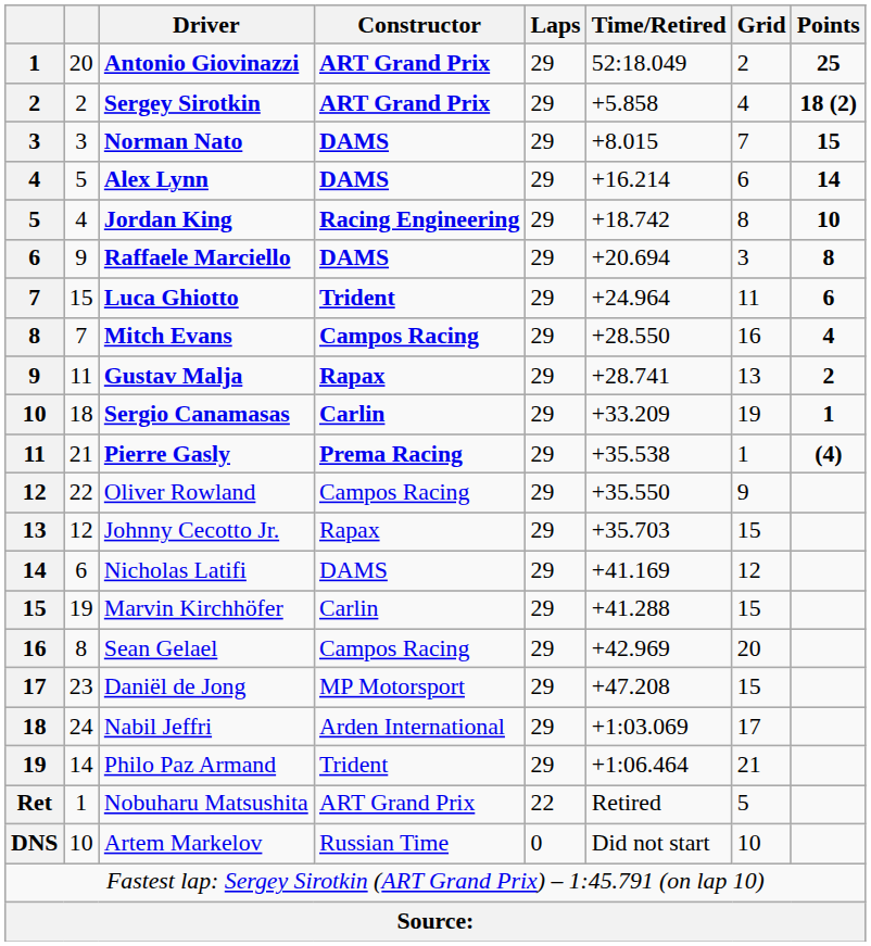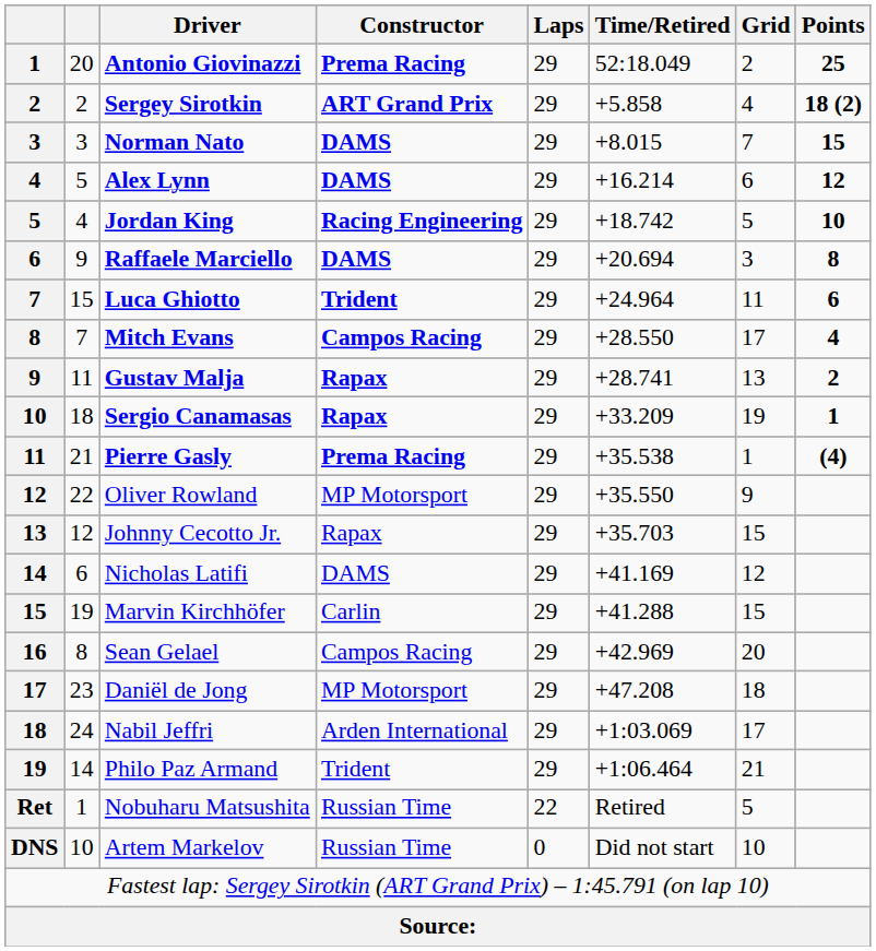 <table class="wikitable" style="font-size: 85%;">
 <tr>
 <th></th>
 <th></th>
 <th>Driver</th>
 <th>Constructor</th>
 <th>Laps</th>
 <th>Time/Retired</th>
 <th>Grid</th>
 <th>Points</th>
 </tr>
 <tr>
 <th>1</th>
 <td align="center">20</td>
 <td> <strong><a href='#'>Antonio Giovinazzi</a></strong></td>
-<td><strong><a href='#'>ART Grand Prix</a></strong></td>
+<td><strong><a href='#'>Prema Racing</a></strong></td>
 <td>29</td>
 <td>52:18.049</td>
 <td>2</td>
 <td align="center"><strong>25</strong></td>
 </tr>
 <tr>
 <th>2</th>
 <td align="center">2</td>
 <td> <strong><a href='#'>Sergey Sirotkin</a></strong></td>
 <td><strong><a href='#'>ART Grand Prix</a></strong></td>
 <td>29</td>
 <td>+5.858</td>
 <td>4</td>
 <td align="center"><strong>18 (2)</strong></td>
 </tr>
 <tr>
 <th>3</th>
 <td align="center">3</td>
 <td> <strong><a href='#'>Norman Nato</a></strong></td>
 <td><strong><a href='#'>DAMS</a></strong></td>
 <td>29</td>
 <td>+8.015</td>
 <td>7</td>
 <td align="center"><strong>15</strong></td>
 </tr>
 <tr>
 <th>4</th>
 <td align="center">5</td>
 <td> <strong><a href='#'>Alex Lynn</a></strong></td>
 <td><strong><a href='#'>DAMS</a></strong></td>
 <td>29</td>
 <td>+16.214</td>
 <td>6</td>
-<td align="center"><strong>14</strong></td>
+<td align="center"><strong>12</strong></td>
 </tr>
 <tr>
 <th>5</th>
 <td align="center">4</td>
 <td> <strong><a href='#'>Jordan King</a></strong></td>
 <td><strong><a href='#'>Racing Engineering</a></strong></td>
 <td>29</td>
 <td>+18.742</td>
-<td>8</td>
+<td>5</td>
 <td align="center"><strong>10</strong></td>
 </tr>
 <tr>
 <th>6</th>
 <td align="center">9</td>
 <td> <strong><a href='#'>Raffaele Marciello</a></strong></td>
 <td><strong><a href='#'>DAMS</a></strong></td>
 <td>29</td>
 <td>+20.694</td>
 <td>3</td>
 <td align="center"><strong>8</strong></td>
 </tr>
 <tr>
 <th>7</th>
 <td align="center">15</td>
 <td> <strong><a href='#'>Luca Ghiotto</a></strong></td>
 <td><strong><a href='#'>Trident</a></strong></td>
 <td>29</td>
 <td>+24.964</td>
 <td>11</td>
 <td align="center"><strong>6</strong></td>
 </tr>
 <tr>
 <th>8</th>
 <td align="center">7</td>
 <td> <strong><a href='#'>Mitch Evans</a></strong></td>
 <td><strong><a href='#'>Campos Racing</a></strong></td>
 <td>29</td>
 <td>+28.550</td>
-<td>16</td>
+<td>17</td>
 <td align="center"><strong>4</strong></td>
 </tr>
 <tr>
 <th>9</th>
 <td align="center">11</td>
 <td> <strong><a href='#'>Gustav Malja</a></strong></td>
 <td><strong><a href='#'>Rapax</a></strong></td>
 <td>29</td>
 <td>+28.741</td>
 <td>13</td>
 <td align="center"><strong>2</strong></td>
 </tr>
 <tr>
 <th>10</th>
 <td align="center">18</td>
 <td> <strong><a href='#'>Sergio Canamasas</a></strong></td>
-<td><strong><a href='#'>Carlin</a></strong></td>
+<td><strong><a href='#'>Rapax</a></strong></td>
 <td>29</td>
 <td>+33.209</td>
 <td>19</td>
 <td align="center"><strong>1</strong></td>
 </tr>
 <tr>
 <th>11</th>
 <td align="center">21</td>
 <td> <strong><a href='#'>Pierre Gasly</a></strong></td>
 <td><strong><a href='#'>Prema Racing</a></strong></td>
 <td>29</td>
 <td>+35.538</td>
 <td>1</td>
 <td align="center"><strong>(4)</strong></td>
 </tr>
 <tr>
 <th>12</th>
 <td align="center">22</td>
 <td> <a href='#'>Oliver Rowland</a></td>
-<td><a href='#'>Campos Racing</a></td>
+<td><a href='#'>MP Motorsport</a></td>
 <td>29</td>
 <td>+35.550</td>
 <td>9</td>
 <td></td>
 </tr>
 <tr>
 <th>13</th>
 <td align="center">12</td>
 <td> <a href='#'>Johnny Cecotto Jr.</a></td>
 <td><a href='#'>Rapax</a></td>
 <td>29</td>
 <td>+35.703</td>
 <td>15</td>
 <td></td>
 </tr>
 <tr>
 <th>14</th>
 <td align="center">6</td>
 <td> <a href='#'>Nicholas Latifi</a></td>
 <td><a href='#'>DAMS</a></td>
 <td>29</td>
 <td>+41.169</td>
 <td>12</td>
 <td></td>
 </tr>
 <tr>
 <th>15</th>
 <td align="center">19</td>
 <td> <a href='#'>Marvin Kirchhöfer</a></td>
 <td><a href='#'>Carlin</a></td>
 <td>29</td>
 <td>+41.288</td>
 <td>15</td>
 <td></td>
 </tr>
 <tr>
 <th>16</th>
 <td align="center">8</td>
 <td> <a href='#'>Sean Gelael</a></td>
 <td><a href='#'>Campos Racing</a></td>
 <td>29</td>
 <td>+42.969</td>
 <td>20</td>
 <td></td>
 </tr>
 <tr>
 <th>17</th>
 <td align="center">23</td>
 <td> <a href='#'>Daniël de Jong</a></td>
 <td><a href='#'>MP Motorsport</a></td>
 <td>29</td>
 <td>+47.208</td>
-<td>15</td>
+<td>18</td>
 <td></td>
 </tr>
 <tr>
 <th>18</th>
 <td align="center">24</td>
 <td> <a href='#'>Nabil Jeffri</a></td>
 <td><a href='#'>Arden International</a></td>
 <td>29</td>
 <td>+1:03.069</td>
 <td>17</td>
 <td></td>
 </tr>
 <tr>
 <th>19</th>
 <td align="center">14</td>
 <td> <a href='#'>Philo Paz Armand</a></td>
 <td><a href='#'>Trident</a></td>
 <td>29</td>
 <td>+1:06.464</td>
 <td>21</td>
 <td></td>
 </tr>
 <tr>
 <th>Ret</th>
 <td align="center">1</td>
 <td> <a href='#'>Nobuharu Matsushita</a></td>
-<td><a href='#'>ART Grand Prix</a></td>
+<td><a href='#'>Russian Time</a></td>
 <td>22</td>
 <td>Retired</td>
 <td>5</td>
 <td></td>
 </tr>
 <tr>
 <th>DNS</th>
 <td align="center">10</td>
 <td> <a href='#'>Artem Markelov</a></td>
 <td><a href='#'>Russian Time</a></td>
 <td>0</td>
 <td>Did not start</td>
 <td>10</td>
 <td></td>
 </tr>
 <tr>
 <td colspan="8" align="center"><em>Fastest lap:  <a href='#'>Sergey Sirotkin</a> (<a href='#'>ART Grand Prix</a>) – 1:45.791 (on lap 10)</em></td>
 </tr>
 <tr>
 <th colspan="8">Source:</th>
 </tr>
 </table>
